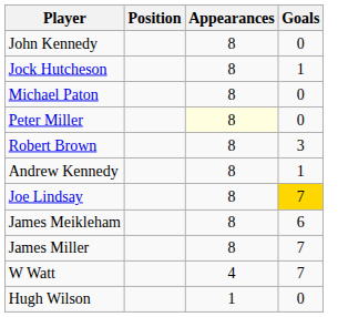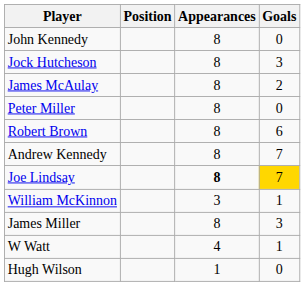 <table class="wikitable sortable" style="text-align: center; font-size:95%">
 <tr>
 <th class="unsortable">Player</th>
 <th>Position</th>
 <th>Appearances</th>
 <th>Goals</th>
 </tr>
 <tr>
 <td align=left> John Kennedy</td>
 <td></td>
 <td>8</td>
 <td>0</td>
 </tr>
 <tr>
 <td align=left> <a href='#'>Jock Hutcheson</a></td>
 <td></td>
 <td>8</td>
-<td>1</td>
+<td>3</td>
 </tr>
 <tr>
-<td align=left> <a href='#'>Michael Paton</a></td>
+<td align=left> <a href='#'>James McAulay</a></td>
 <td></td>
 <td>8</td>
-<td>0</td>
+<td>2</td>
 </tr>
 <tr>
 <td align=left> <a href='#'>Peter Miller</a></td>
 <td></td>
-<td style="background: lightyellow;">8</td>
+<td>8</td>
 <td>0</td>
 </tr>
 <tr>
 <td align=left> <a href='#'>Robert Brown</a></td>
 <td></td>
 <td>8</td>
-<td>3</td>
+<td>6</td>
 </tr>
 <tr>
 <td align=left> Andrew Kennedy</td>
 <td></td>
 <td>8</td>
-<td>1</td>
+<td>7</td>
 </tr>
 <tr>
 <td align=left> <a href='#'>Joe Lindsay</a></td>
 <td></td>
-<td>8</td>
+<td><strong>8</strong></td>
 <td style="background: gold;">7</td>
 </tr>
 <tr>
-<td align=left> James Meikleham</td>
+<td align=left> <a href='#'>William McKinnon</a></td>
 <td></td>
-<td>8</td>
-<td>6</td>
+<td>3</td>
+<td>1</td>
 </tr>
 <tr>
 <td align=left> James Miller</td>
 <td></td>
 <td>8</td>
-<td>7</td>
+<td>3</td>
 </tr>
 <tr>
 <td align=left> W Watt</td>
 <td></td>
 <td>4</td>
-<td>7</td>
+<td>1</td>
 </tr>
 <tr>
 <td align=left> Hugh Wilson</td>
 <td></td>
 <td>1</td>
 <td>0</td>
 </tr>
 </table>
